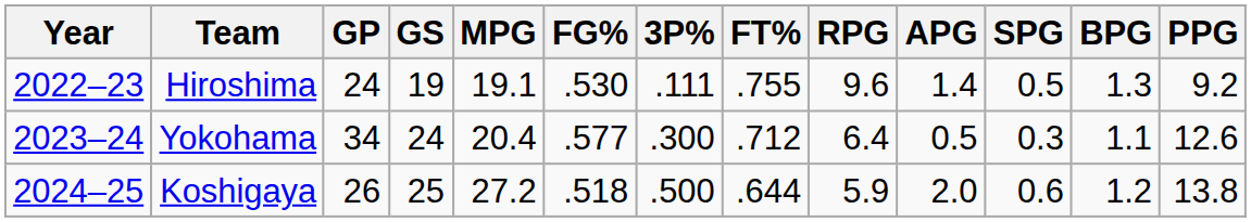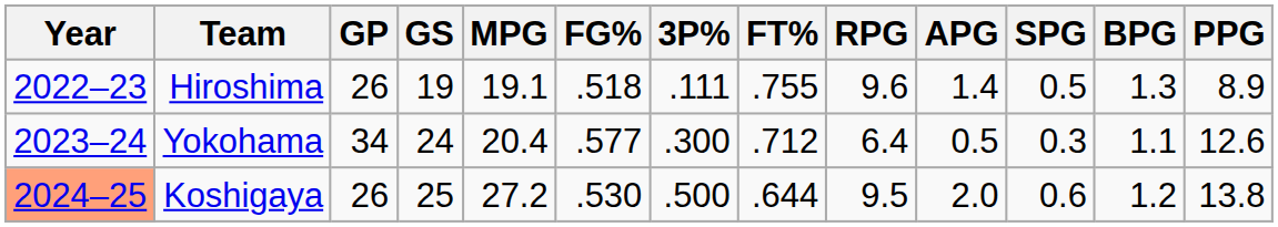 <table class="wikitable sortable" style="font-size:95%; text-align:right;">
 <tr>
 <th align=center>Year</th>
 <th>Team</th>
 <th>GP</th>
 <th>GS</th>
 <th>MPG</th>
 <th>FG%</th>
 <th>3P%</th>
 <th>FT%</th>
 <th>RPG</th>
 <th>APG</th>
 <th>SPG</th>
 <th>BPG</th>
 <th>PPG</th>
 </tr>
 <tr>
 <td><a href='#'>2022–23</a></td>
 <td><a href='#'>Hiroshima</a></td>
-<td>24</td>
+<td>26</td>
 <td>19</td>
 <td>19.1</td>
-<td>.530</td>
+<td>.518</td>
 <td>.111</td>
 <td>.755</td>
 <td>9.6</td>
 <td>1.4</td>
 <td>0.5</td>
 <td>1.3</td>
-<td>9.2</td>
+<td>8.9</td>
 </tr>
 <tr>
 <td><a href='#'>2023–24</a></td>
 <td><a href='#'>Yokohama</a></td>
 <td>34</td>
 <td>24</td>
 <td>20.4</td>
 <td>.577</td>
 <td>.300</td>
 <td>.712</td>
 <td>6.4</td>
 <td>0.5</td>
 <td>0.3</td>
 <td>1.1</td>
 <td>12.6</td>
 </tr>
 <tr>
-<td><a href='#'>2024–25</a></td>
+<td style="background: lightsalmon;"><a href='#'>2024–25</a></td>
 <td><a href='#'>Koshigaya</a></td>
 <td>26</td>
 <td>25</td>
 <td>27.2</td>
-<td>.518</td>
+<td>.530</td>
 <td>.500</td>
 <td>.644</td>
-<td>5.9</td>
+<td>9.5</td>
 <td>2.0</td>
 <td>0.6</td>
 <td>1.2</td>
 <td>13.8</td>
 </tr>
 </table>
